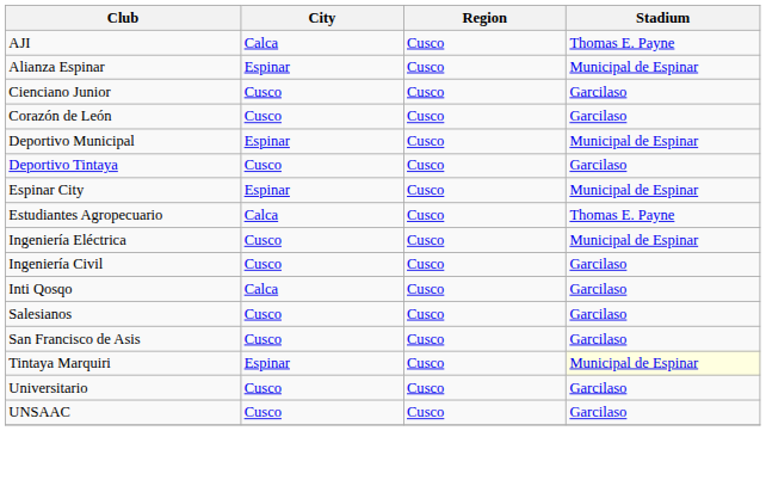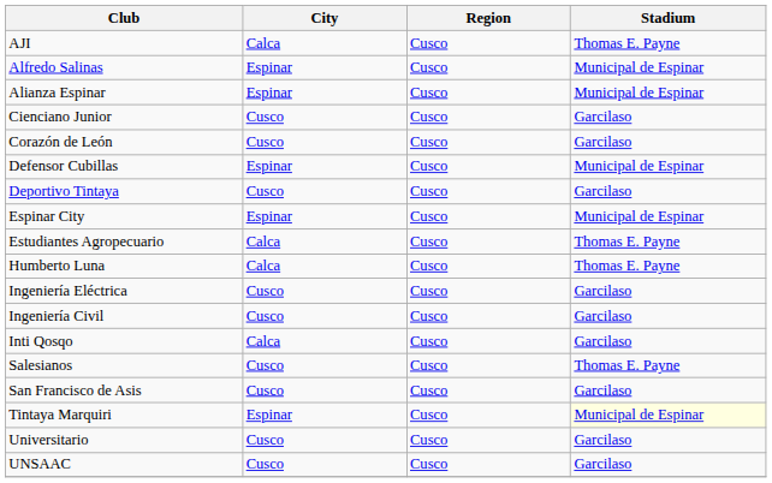 <table class="wikitable sortable" style="font-size:90%">
 <tr>
 <th width=220px>Club</th>
 <th width=150px>City</th>
 <th width=150px>Region</th>
 <th width=180px>Stadium</th>
 </tr>
 <tr>
 <td>AJI</td>
 <td><a href='#'>Calca</a></td>
 <td><a href='#'>Cusco</a></td>
 <td><a href='#'>Thomas E. Payne</a></td>
+</tr>
+<tr>
+<td><a href='#'>Alfredo Salinas</a></td>
+<td><a href='#'>Espinar</a></td>
+<td><a href='#'>Cusco</a></td>
+<td><a href='#'>Municipal de Espinar</a></td>
 </tr>
 <tr>
 <td>Alianza Espinar</td>
 <td><a href='#'>Espinar</a></td>
 <td><a href='#'>Cusco</a></td>
 <td><a href='#'>Municipal de Espinar</a></td>
 </tr>
 <tr>
 <td>Cienciano Junior</td>
 <td><a href='#'>Cusco</a></td>
 <td><a href='#'>Cusco</a></td>
 <td><a href='#'>Garcilaso</a></td>
 </tr>
 <tr>
 <td>Corazón de León</td>
 <td><a href='#'>Cusco</a></td>
 <td><a href='#'>Cusco</a></td>
 <td><a href='#'>Garcilaso</a></td>
 </tr>
 <tr>
-<td>Deportivo Municipal</td>
+<td>Defensor Cubillas</td>
 <td><a href='#'>Espinar</a></td>
 <td><a href='#'>Cusco</a></td>
 <td><a href='#'>Municipal de Espinar</a></td>
 </tr>
 <tr>
 <td><a href='#'>Deportivo Tintaya</a></td>
 <td><a href='#'>Cusco</a></td>
 <td><a href='#'>Cusco</a></td>
 <td><a href='#'>Garcilaso</a></td>
 </tr>
 <tr>
 <td>Espinar City</td>
 <td><a href='#'>Espinar</a></td>
 <td><a href='#'>Cusco</a></td>
 <td><a href='#'>Municipal de Espinar</a></td>
 </tr>
 <tr>
 <td>Estudiantes Agropecuario</td>
 <td><a href='#'>Calca</a></td>
 <td><a href='#'>Cusco</a></td>
 <td><a href='#'>Thomas E. Payne</a></td>
 </tr>
 <tr>
+<td>Humberto Luna</td>
+<td><a href='#'>Calca</a></td>
+<td><a href='#'>Cusco</a></td>
+<td><a href='#'>Thomas E. Payne</a></td>
+</tr>
+<tr>
 <td>Ingeniería Eléctrica</td>
 <td><a href='#'>Cusco</a></td>
 <td><a href='#'>Cusco</a></td>
-<td><a href='#'>Municipal de Espinar</a></td>
+<td><a href='#'>Garcilaso</a></td>
 </tr>
 <tr>
 <td>Ingeniería Civil</td>
 <td><a href='#'>Cusco</a></td>
 <td><a href='#'>Cusco</a></td>
 <td><a href='#'>Garcilaso</a></td>
 </tr>
 <tr>
 <td>Inti Qosqo</td>
 <td><a href='#'>Calca</a></td>
 <td><a href='#'>Cusco</a></td>
 <td><a href='#'>Garcilaso</a></td>
 </tr>
 <tr>
 <td>Salesianos</td>
 <td><a href='#'>Cusco</a></td>
 <td><a href='#'>Cusco</a></td>
-<td><a href='#'>Garcilaso</a></td>
+<td><a href='#'>Thomas E. Payne</a></td>
 </tr>
 <tr>
 <td>San Francisco de Asis</td>
 <td><a href='#'>Cusco</a></td>
 <td><a href='#'>Cusco</a></td>
 <td><a href='#'>Garcilaso</a></td>
 </tr>
 <tr>
 <td>Tintaya Marquiri</td>
 <td><a href='#'>Espinar</a></td>
 <td><a href='#'>Cusco</a></td>
 <td style="background: lightyellow;"><a href='#'>Municipal de Espinar</a></td>
 </tr>
 <tr>
 <td>Universitario</td>
 <td><a href='#'>Cusco</a></td>
 <td><a href='#'>Cusco</a></td>
 <td><a href='#'>Garcilaso</a></td>
 </tr>
 <tr>
 <td>UNSAAC</td>
 <td><a href='#'>Cusco</a></td>
 <td><a href='#'>Cusco</a></td>
 <td><a href='#'>Garcilaso</a></td>
 </tr>
 <tr>
 </tr>
 </table>
